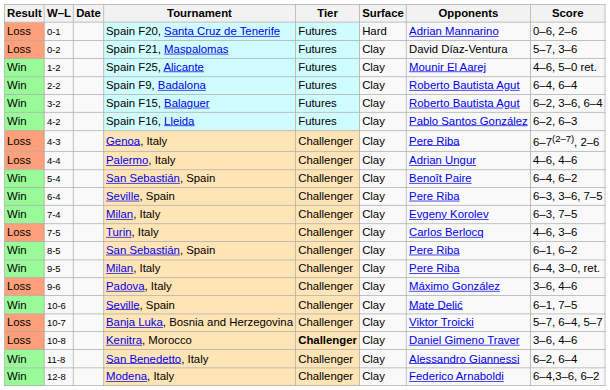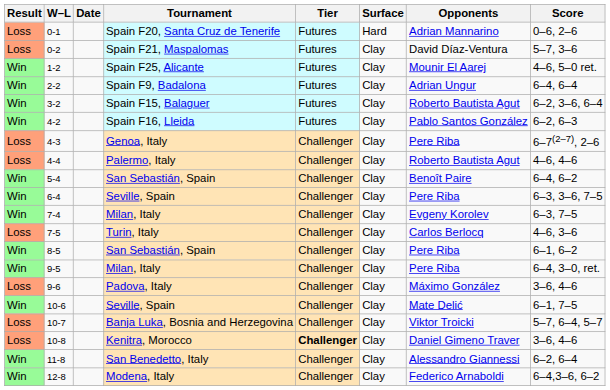 <table class="sortable wikitable">
 <tr>
 <th>Result</th>
 <th class="unsortable">W–L</th>
 <th>Date</th>
 <th>Tournament</th>
 <th>Tier</th>
 <th>Surface</th>
 <th>Opponents</th>
 <th class="unsortable">Score</th>
 </tr>
 <tr>
 <td bgcolor=#FFA07A>Loss</td>
 <td><small>0-1</small></td>
 <td></td>
 <td style="background:#cffcff;">Spain F20, <a href='#'>Santa Cruz de Tenerife</a></td>
 <td style="background:#cffcff;">Futures</td>
 <td>Hard</td>
 <td> <a href='#'>Adrian Mannarino</a></td>
 <td>0–6, 2–6</td>
 </tr>
 <tr>
 <td bgcolor=#FFA07A>Loss</td>
 <td><small>0-2</small></td>
 <td></td>
 <td style="background:#cffcff;">Spain F21, <a href='#'>Maspalomas</a></td>
 <td style="background:#cffcff;">Futures</td>
 <td>Clay</td>
 <td> David Díaz-Ventura</td>
 <td>5–7, 3–6</td>
 </tr>
 <tr>
 <td bgcolor=#98FB98>Win</td>
 <td><small>1-2</small></td>
 <td></td>
 <td style="background:#cffcff;">Spain F25, <a href='#'>Alicante</a></td>
 <td style="background:#cffcff;">Futures</td>
 <td>Clay</td>
 <td> <a href='#'>Mounir El Aarej</a></td>
 <td>4–6, 5–0 ret.</td>
 </tr>
 <tr>
 <td bgcolor=#98FB98>Win</td>
 <td><small>2-2</small></td>
 <td></td>
 <td style="background:#cffcff;">Spain F9, <a href='#'>Badalona</a></td>
 <td style="background:#cffcff;">Futures</td>
 <td>Clay</td>
-<td> <a href='#'>Roberto Bautista Agut</a></td>
+<td> <a href='#'>Adrian Ungur</a></td>
 <td>6–4, 6–4</td>
 </tr>
 <tr>
 <td bgcolor=#98FB98>Win</td>
 <td><small>3-2</small></td>
 <td></td>
 <td style="background:#cffcff;">Spain F15, <a href='#'>Balaguer</a></td>
 <td style="background:#cffcff;">Futures</td>
 <td>Clay</td>
 <td> <a href='#'>Roberto Bautista Agut</a></td>
 <td>6–2, 3–6, 6–4</td>
 </tr>
 <tr>
 <td bgcolor=#98FB98>Win</td>
 <td><small>4-2</small></td>
 <td></td>
 <td style="background:#cffcff;">Spain F16, <a href='#'>Lleida</a></td>
 <td style="background:#cffcff;">Futures</td>
 <td>Clay</td>
 <td> <a href='#'>Pablo Santos González</a></td>
 <td>6–2, 6–3</td>
 </tr>
 <tr>
 <td bgcolor=#FFA07A>Loss</td>
 <td><small>4-3</small></td>
 <td><a href='#'></a></td>
 <td style="background:moccasin;"><a href='#'>Genoa</a>, Italy</td>
 <td style="background:moccasin;">Challenger</td>
 <td>Clay</td>
 <td> <a href='#'>Pere Riba</a></td>
 <td>6–7<sup>(2–7)</sup>, 2–6</td>
 </tr>
 <tr>
 <td bgcolor=#FFA07A>Loss</td>
 <td><small>4-4</small></td>
 <td><a href='#'></a></td>
 <td style="background:moccasin;"><a href='#'>Palermo</a>, Italy</td>
 <td style="background:moccasin;">Challenger</td>
 <td>Clay</td>
-<td> <a href='#'>Adrian Ungur</a></td>
+<td> <a href='#'>Roberto Bautista Agut</a></td>
 <td>4–6, 4–6</td>
 </tr>
 <tr>
 <td bgcolor=#98FB98>Win</td>
 <td><small>5-4</small></td>
 <td><a href='#'></a></td>
 <td style="background:moccasin;"><a href='#'>San Sebastián</a>, Spain</td>
 <td style="background:moccasin;">Challenger</td>
 <td>Clay</td>
 <td> <a href='#'>Benoît Paire</a></td>
 <td>6–4, 6–2</td>
 </tr>
 <tr>
 <td bgcolor=#98FB98>Win</td>
 <td><small>6-4</small></td>
 <td><a href='#'></a></td>
 <td style="background:moccasin;"><a href='#'>Seville</a>, Spain</td>
 <td style="background:moccasin;">Challenger</td>
 <td>Clay</td>
 <td> <a href='#'>Pere Riba</a></td>
 <td>6–3, 3–6, 7–5</td>
 </tr>
 <tr>
 <td bgcolor=#98FB98>Win</td>
 <td><small>7-4</small></td>
 <td><a href='#'></a></td>
 <td style="background:moccasin;"><a href='#'>Milan</a>, Italy</td>
 <td style="background:moccasin;">Challenger</td>
 <td>Clay</td>
 <td> <a href='#'>Evgeny Korolev</a></td>
 <td>6–3, 7–5</td>
 </tr>
 <tr>
 <td bgcolor=#FFA07A>Loss</td>
 <td><small>7-5</small></td>
 <td><a href='#'></a></td>
 <td style="background:moccasin;"><a href='#'>Turin</a>, Italy</td>
 <td style="background:moccasin;">Challenger</td>
 <td>Clay</td>
 <td> <a href='#'>Carlos Berlocq</a></td>
 <td>4–6, 3–6</td>
 </tr>
 <tr>
 <td bgcolor=#98FB98>Win</td>
 <td><small>8-5</small></td>
 <td><a href='#'></a></td>
 <td style="background:moccasin;"><a href='#'>San Sebastián</a>, Spain</td>
 <td style="background:moccasin;">Challenger</td>
 <td>Clay</td>
 <td> <a href='#'>Pere Riba</a></td>
 <td>6–1, 6–2</td>
 </tr>
 <tr>
 <td bgcolor=#98FB98>Win</td>
 <td><small>9-5</small></td>
 <td><a href='#'></a></td>
 <td style="background:moccasin;"><a href='#'>Milan</a>, Italy</td>
 <td style="background:moccasin;">Challenger</td>
 <td>Clay</td>
 <td> <a href='#'>Pere Riba</a></td>
 <td>6–4, 3–0, ret.</td>
 </tr>
 <tr>
 <td bgcolor=#FFA07A>Loss</td>
 <td><small>9-6</small></td>
 <td><a href='#'></a></td>
 <td style="background:moccasin;"><a href='#'>Padova</a>, Italy</td>
 <td style="background:moccasin;">Challenger</td>
 <td>Clay</td>
 <td> <a href='#'>Máximo González</a></td>
 <td>3–6, 4–6</td>
 </tr>
 <tr>
 <td bgcolor=#98FB98>Win</td>
 <td><small>10-6</small></td>
 <td><a href='#'></a></td>
 <td style="background:moccasin;"><a href='#'>Seville</a>, Spain</td>
 <td style="background:moccasin;">Challenger</td>
 <td>Clay</td>
 <td> <a href='#'>Mate Delić</a></td>
 <td>6–1, 7–5</td>
 </tr>
 <tr>
 <td bgcolor=#FFA07A>Loss</td>
 <td><small>10-7</small></td>
 <td><a href='#'></a></td>
 <td style="background:moccasin;"><a href='#'>Banja Luka</a>, Bosnia and Herzegovina</td>
 <td style="background:moccasin;">Challenger</td>
 <td>Clay</td>
 <td> <a href='#'>Viktor Troicki</a></td>
 <td>5–7, 6–4, 5–7</td>
 </tr>
 <tr>
 <td bgcolor=#FFA07A>Loss</td>
 <td><small>10-8</small></td>
 <td><a href='#'></a></td>
 <td style="background:moccasin;"><a href='#'>Kenitra</a>, Morocco</td>
 <td style="background:moccasin;"><strong>Challenger</strong></td>
 <td>Clay</td>
 <td> <a href='#'>Daniel Gimeno Traver</a></td>
 <td>3–6, 4–6</td>
 </tr>
 <tr>
 <td bgcolor=#98FB98>Win</td>
 <td><small>11-8</small></td>
 <td><a href='#'></a></td>
 <td style="background:moccasin;"><a href='#'>San Benedetto</a>, Italy</td>
 <td style="background:moccasin;">Challenger</td>
 <td>Clay</td>
 <td> <a href='#'>Alessandro Giannessi</a></td>
 <td>6–2, 6–4</td>
 </tr>
 <tr>
 <td bgcolor=#98FB98>Win</td>
 <td><small>12-8</small></td>
 <td><a href='#'></a></td>
 <td style="background:moccasin;"><a href='#'>Modena</a>, Italy</td>
 <td style="background:moccasin;">Challenger</td>
 <td>Clay</td>
 <td> <a href='#'>Federico Arnaboldi</a></td>
 <td>6–4,3–6, 6–2</td>
 </tr>
 </table>
